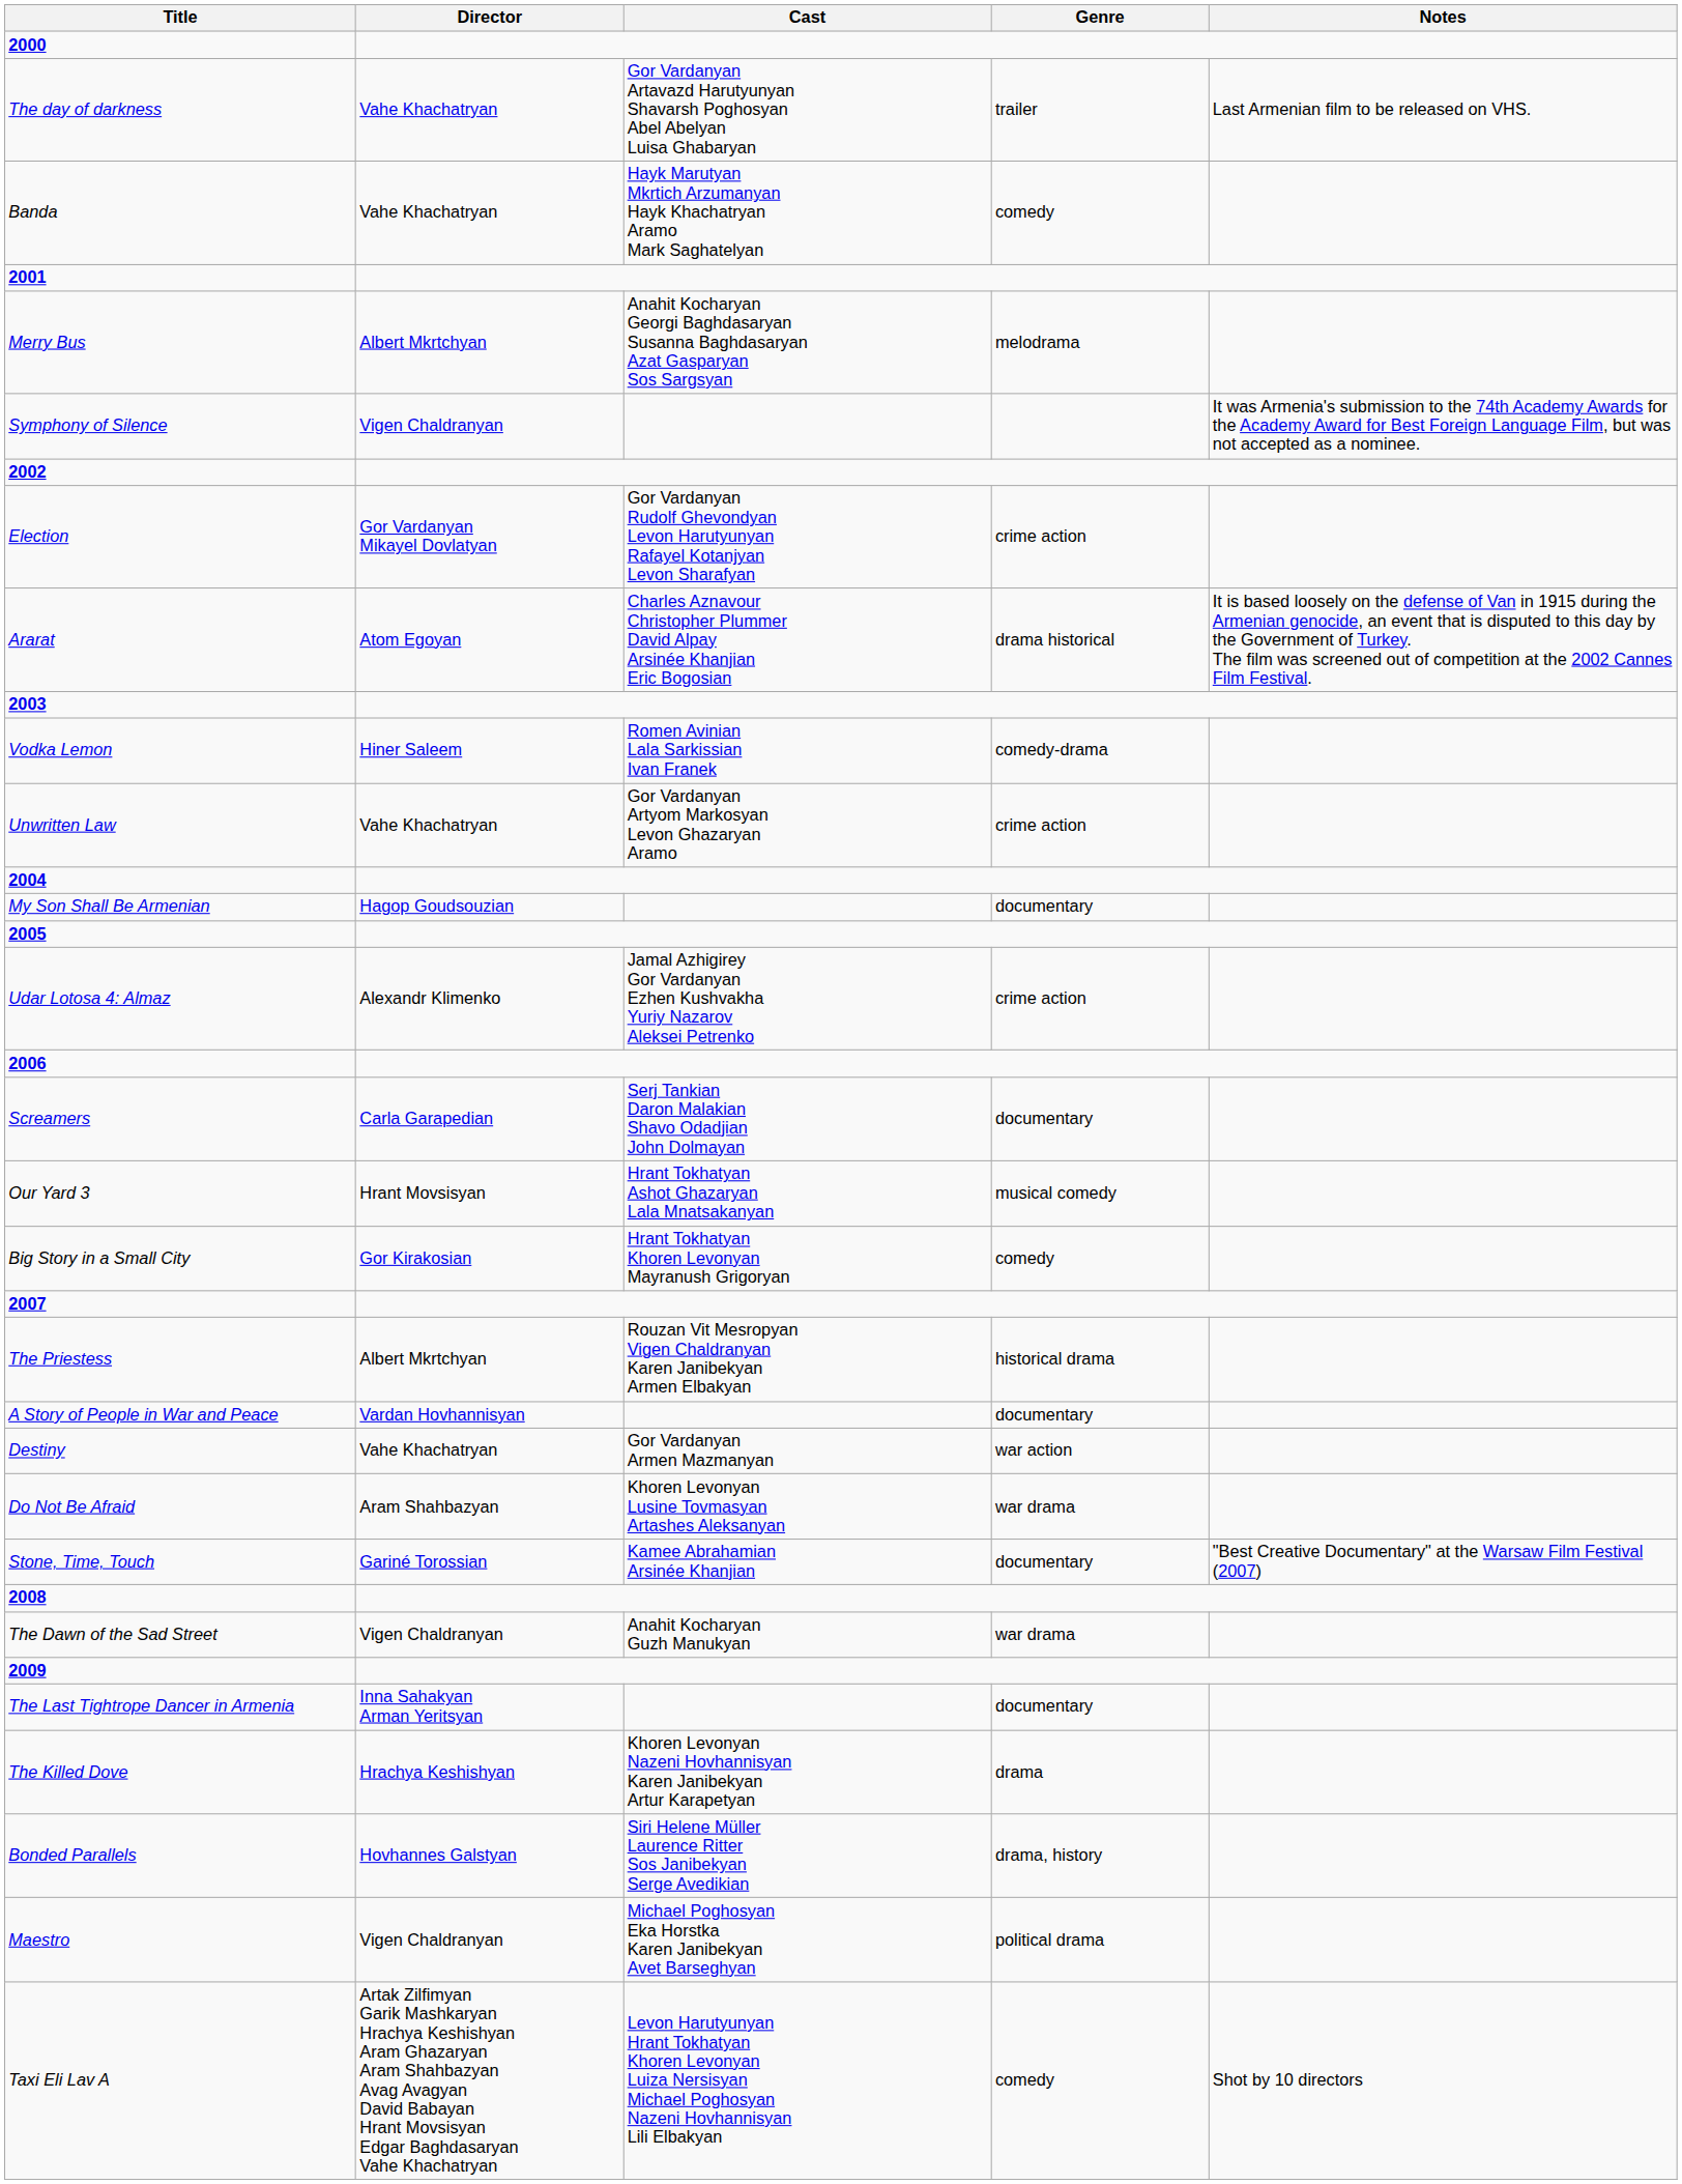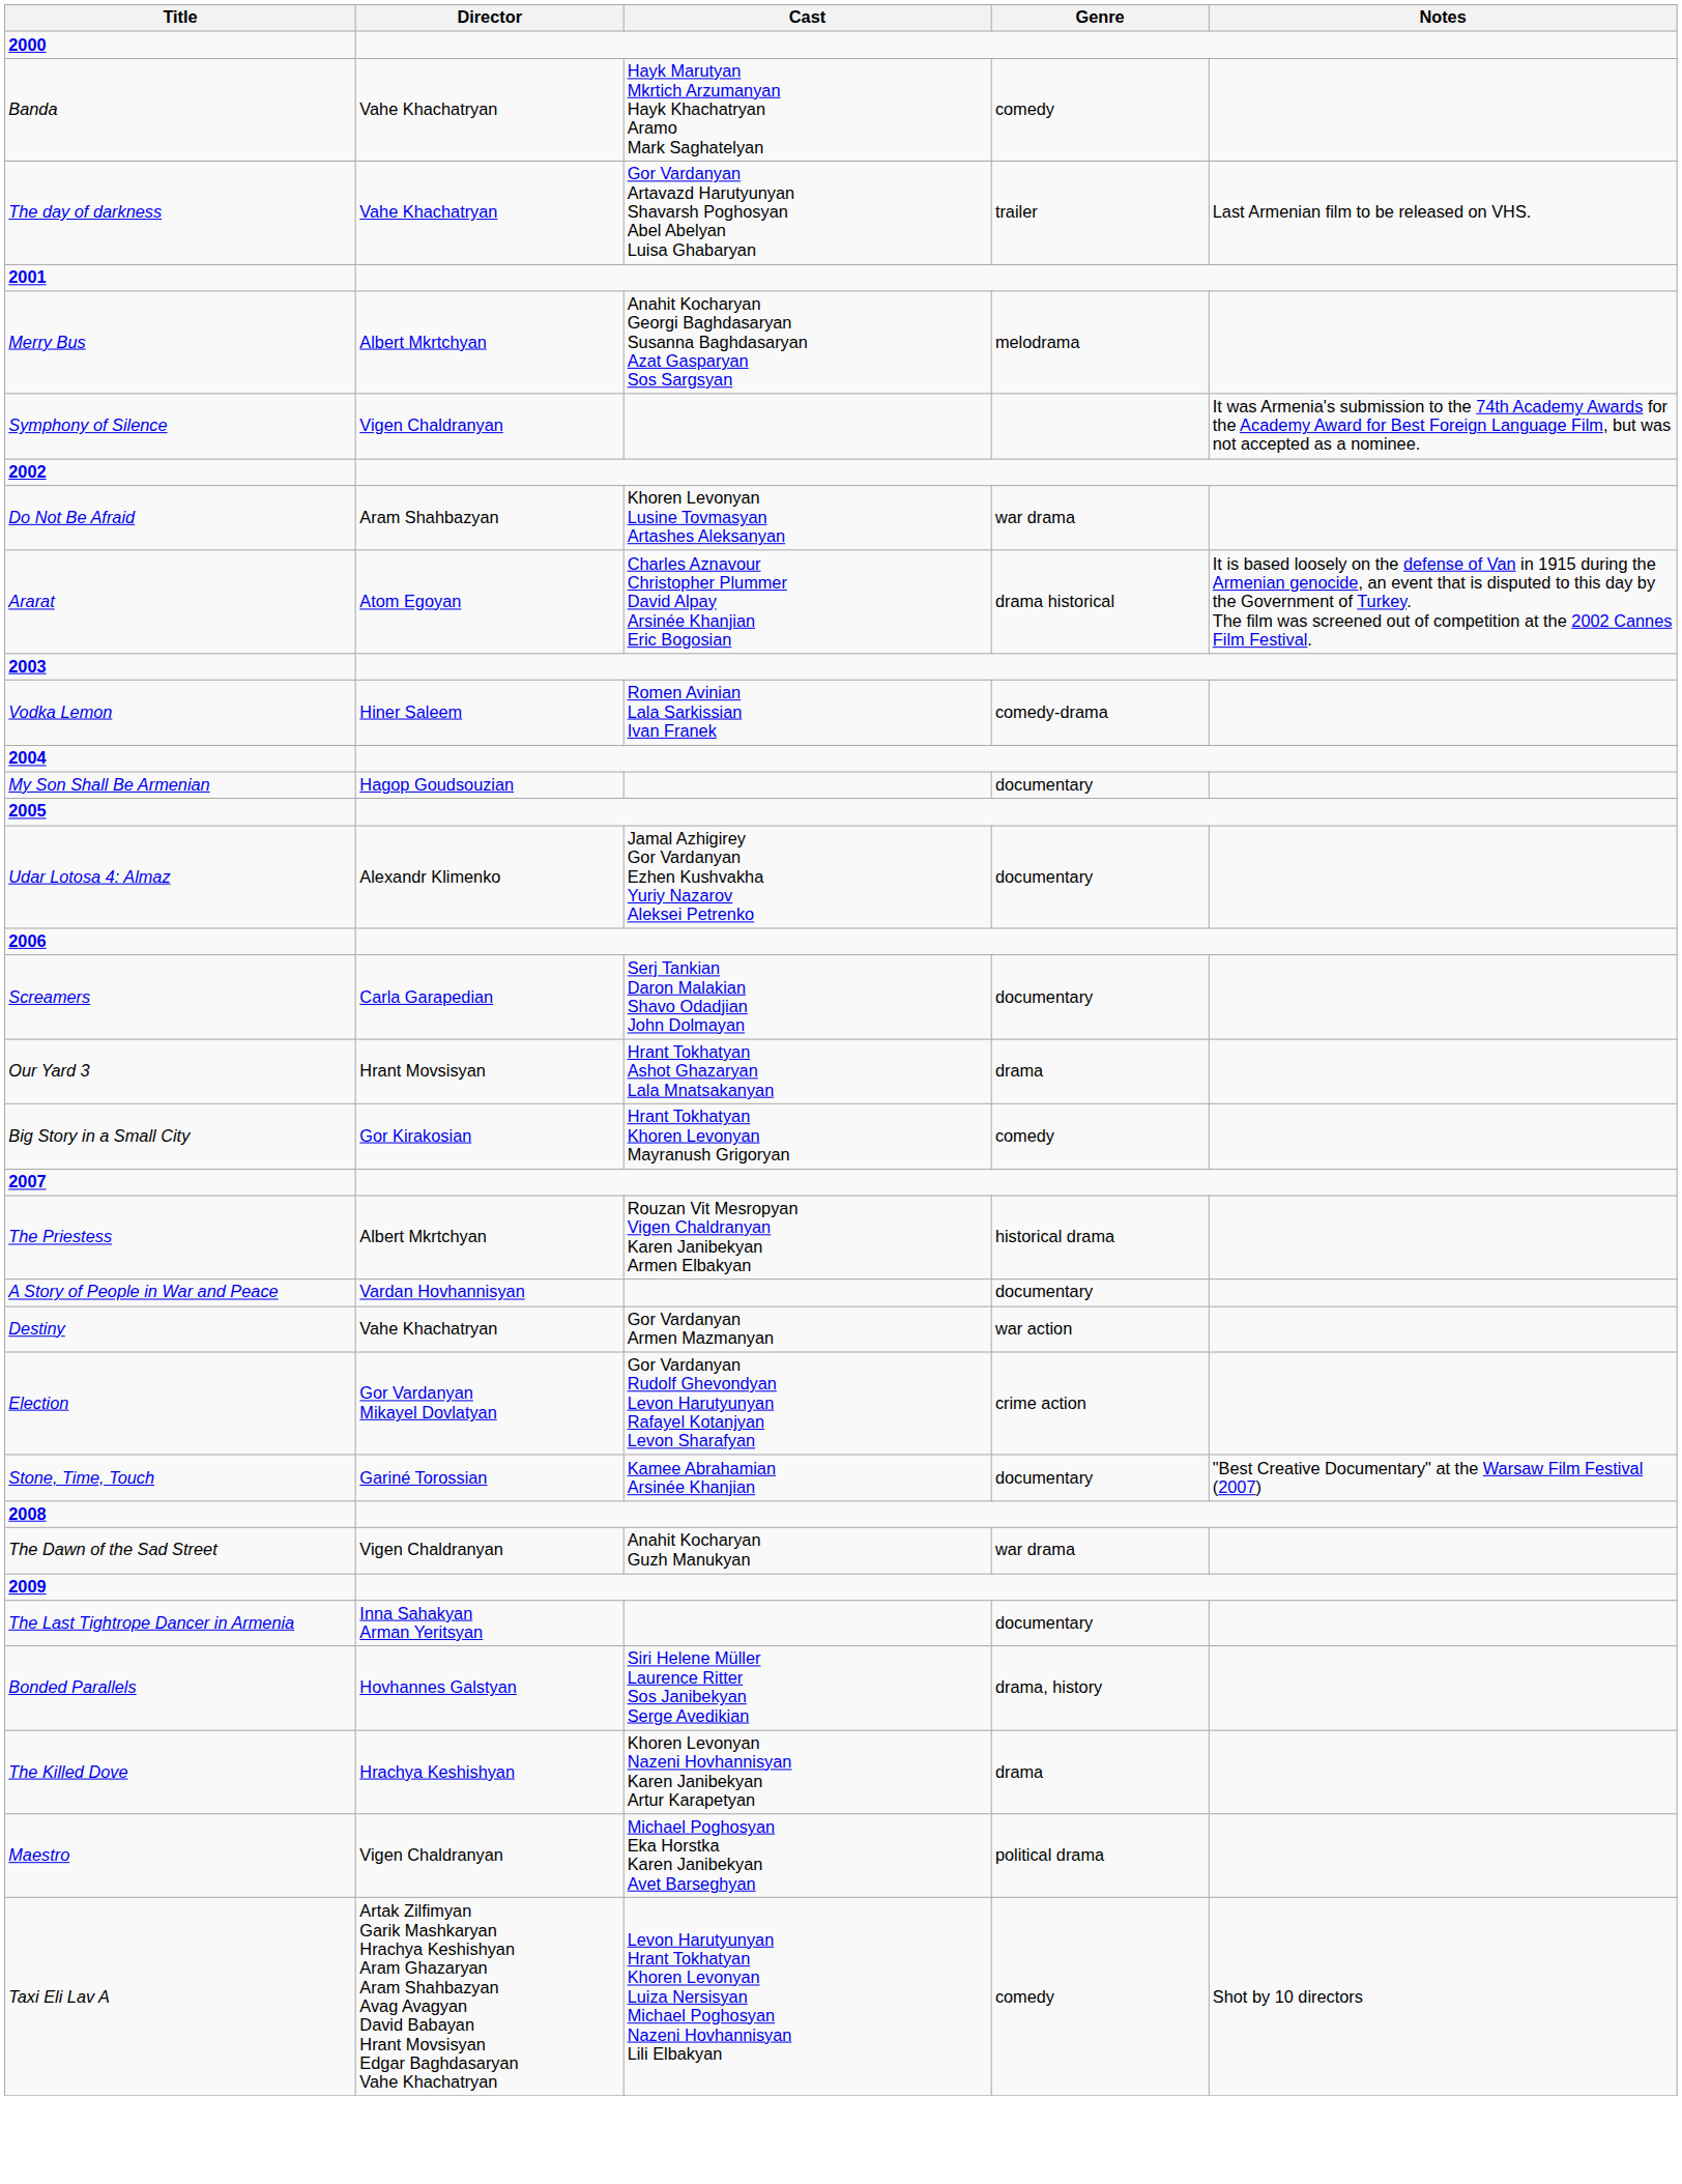 <table class="wikitable" width= "100%">
 <tr>
 <th width=21%>Title</th>
 <th width=16%>Director</th>
 <th width=22%>Cast</th>
 <th width=13%>Genre</th>
 <th width=28%>Notes</th>
 </tr>
 <tr>
 <td><strong><a href='#'>2000</a></strong></td>
 </tr>
 <tr>
+<td><em>Banda</em></td>
+<td>Vahe Khachatryan</td>
+<td><a href='#'>Hayk Marutyan</a><br><a href='#'>Mkrtich Arzumanyan</a><br>Hayk Khachatryan<br>Aramo<br>Mark Saghatelyan</td>
+<td>comedy</td>
+<td></td>
+</tr>
+<tr>
 <td><em><a href='#'>The day of darkness</a></em></td>
 <td><a href='#'>Vahe Khachatryan</a></td>
 <td><a href='#'>Gor Vardanyan</a><br>Artavazd Harutyunyan<br>Shavarsh Poghosyan<br>Abel Abelyan<br>Luisa Ghabaryan</td>
 <td>trailer</td>
 <td>Last Armenian film to be released on VHS.</td>
-</tr>
-<tr>
-<td><em>Banda</em></td>
-<td>Vahe Khachatryan</td>
-<td><a href='#'>Hayk Marutyan</a><br><a href='#'>Mkrtich Arzumanyan</a><br>Hayk Khachatryan<br>Aramo<br>Mark Saghatelyan</td>
-<td>comedy</td>
-<td></td>
 </tr>
 <tr>
 <td><strong><a href='#'>2001</a></strong></td>
 </tr>
 <tr>
 <td><em><a href='#'>Merry Bus</a></em></td>
 <td><a href='#'>Albert Mkrtchyan</a></td>
 <td>Anahit Kocharyan<br>Georgi Baghdasaryan<br>Susanna Baghdasaryan<br><a href='#'>Azat Gasparyan</a><br><a href='#'>Sos Sargsyan</a></td>
 <td>melodrama</td>
 <td></td>
 </tr>
 <tr>
 <td><em><a href='#'>Symphony of Silence</a></em></td>
 <td><a href='#'>Vigen Chaldranyan</a></td>
 <td></td>
 <td></td>
 <td>It was Armenia's submission to the <a href='#'>74th Academy Awards</a> for the <a href='#'>Academy Award for Best Foreign Language Film</a>, but was not accepted as a nominee.</td>
 </tr>
 <tr>
 <td><strong><a href='#'>2002</a></strong></td>
 </tr>
 <tr>
-<td><em><a href='#'>Election</a></em></td>
-<td><a href='#'>Gor Vardanyan</a><br><a href='#'>Mikayel Dovlatyan</a></td>
-<td>Gor Vardanyan<br><a href='#'>Rudolf Ghevondyan</a><br><a href='#'>Levon Harutyunyan</a><br><a href='#'>Rafayel Kotanjyan</a><br><a href='#'>Levon Sharafyan</a></td>
-<td>crime action</td>
+<td><em><a href='#'>Do Not Be Afraid</a></em></td>
+<td>Aram Shahbazyan</td>
+<td>Khoren Levonyan<br><a href='#'>Lusine Tovmasyan</a><br><a href='#'>Artashes Aleksanyan</a></td>
+<td>war drama</td>
 <td></td>
 </tr>
 <tr>
 <td><em><a href='#'>Ararat</a></em></td>
 <td><a href='#'>Atom Egoyan</a></td>
 <td><a href='#'>Charles Aznavour</a><br><a href='#'>Christopher Plummer</a><br><a href='#'>David Alpay</a><br><a href='#'>Arsinée Khanjian</a><br><a href='#'>Eric Bogosian</a></td>
 <td>drama historical</td>
 <td>It is based loosely on the <a href='#'>defense of Van</a> in 1915 during the <a href='#'>Armenian genocide</a>, an event that is disputed to this day by the Government of <a href='#'>Turkey</a>.<br>The film was screened out of competition at the <a href='#'>2002 Cannes Film Festival</a>.</td>
 </tr>
 <tr>
 <td><strong><a href='#'>2003</a></strong></td>
 </tr>
 <tr>
 <td><em><a href='#'>Vodka Lemon</a></em></td>
 <td><a href='#'>Hiner Saleem</a></td>
 <td><a href='#'>Romen Avinian</a><br><a href='#'>Lala Sarkissian</a><br><a href='#'>Ivan Franek</a></td>
 <td>comedy-drama</td>
 <td></td>
 </tr>
 <tr>
-<td><em><a href='#'>Unwritten Law</a></em></td>
-<td>Vahe Khachatryan</td>
-<td>Gor Vardanyan<br>Artyom Markosyan<br>Levon Ghazaryan<br>Aramo</td>
-<td>crime action</td>
-<td></td>
-</tr>
-<tr>
 <td><strong><a href='#'>2004</a></strong></td>
 </tr>
 <tr>
 <td><em><a href='#'>My Son Shall Be Armenian</a></em></td>
 <td><a href='#'>Hagop Goudsouzian</a></td>
 <td></td>
 <td>documentary</td>
 <td></td>
 </tr>
 <tr>
 <td><strong><a href='#'>2005</a></strong></td>
 </tr>
 <tr>
 <td><em><a href='#'>Udar Lotosa 4: Almaz</a></em></td>
 <td>Alexandr Klimenko</td>
 <td>Jamal Azhigirey<br>Gor Vardanyan<br>Ezhen Kushvakha<br><a href='#'>Yuriy Nazarov</a><br><a href='#'>Aleksei Petrenko</a></td>
-<td>crime action</td>
+<td>documentary</td>
 <td></td>
 </tr>
 <tr>
 <td><strong><a href='#'>2006</a></strong></td>
 </tr>
 <tr>
 <td><em><a href='#'>Screamers</a></em></td>
 <td><a href='#'>Carla Garapedian</a></td>
 <td><a href='#'>Serj Tankian</a><br><a href='#'>Daron Malakian</a><br><a href='#'>Shavo Odadjian</a><br><a href='#'>John Dolmayan</a></td>
 <td>documentary</td>
 <td></td>
 </tr>
 <tr>
 <td><em>Our Yard 3</em></td>
 <td>Hrant Movsisyan</td>
 <td><a href='#'>Hrant Tokhatyan</a><br><a href='#'>Ashot Ghazaryan</a><br><a href='#'>Lala Mnatsakanyan</a></td>
-<td>musical comedy</td>
+<td>drama</td>
 <td></td>
 </tr>
 <tr>
 <td><em>Big Story in a Small City</em></td>
 <td><a href='#'>Gor Kirakosian</a></td>
 <td><a href='#'>Hrant Tokhatyan</a><br><a href='#'>Khoren Levonyan</a><br>Mayranush Grigoryan</td>
 <td>comedy</td>
 <td></td>
 </tr>
 <tr>
 <td><strong><a href='#'>2007</a></strong></td>
 </tr>
 <tr>
 <td><em><a href='#'>The Priestess</a></em></td>
 <td>Albert Mkrtchyan</td>
 <td>Rouzan Vit Mesropyan<br><a href='#'>Vigen Chaldranyan</a><br>Karen Janibekyan<br>Armen Elbakyan</td>
 <td>historical drama</td>
 <td></td>
 </tr>
 <tr>
 <td><em><a href='#'>A Story of People in War and Peace</a></em></td>
 <td><a href='#'>Vardan Hovhannisyan</a></td>
 <td></td>
 <td>documentary</td>
 <td></td>
 </tr>
 <tr>
 <td><em><a href='#'>Destiny</a></em></td>
 <td>Vahe Khachatryan</td>
 <td>Gor Vardanyan<br>Armen Mazmanyan</td>
 <td>war action</td>
 <td></td>
 </tr>
 <tr>
-<td><em><a href='#'>Do Not Be Afraid</a></em></td>
-<td>Aram Shahbazyan</td>
-<td>Khoren Levonyan<br><a href='#'>Lusine Tovmasyan</a><br><a href='#'>Artashes Aleksanyan</a></td>
-<td>war drama</td>
+<td><em><a href='#'>Election</a></em></td>
+<td><a href='#'>Gor Vardanyan</a><br><a href='#'>Mikayel Dovlatyan</a></td>
+<td>Gor Vardanyan<br><a href='#'>Rudolf Ghevondyan</a><br><a href='#'>Levon Harutyunyan</a><br><a href='#'>Rafayel Kotanjyan</a><br><a href='#'>Levon Sharafyan</a></td>
+<td>crime action</td>
 <td></td>
 </tr>
 <tr>
 <td><em><a href='#'>Stone, Time, Touch</a></em></td>
 <td><a href='#'>Gariné Torossian</a></td>
 <td><a href='#'>Kamee Abrahamian</a><br><a href='#'>Arsinée Khanjian</a></td>
 <td>documentary</td>
 <td>"Best Creative Documentary" at the <a href='#'>Warsaw Film Festival</a> (<a href='#'>2007</a>)</td>
 </tr>
 <tr>
 <td><strong><a href='#'>2008</a></strong></td>
 </tr>
 <tr>
 <td><em>The Dawn of the Sad Street</em></td>
 <td>Vigen Chaldranyan</td>
 <td>Anahit Kocharyan<br>Guzh Manukyan</td>
 <td>war drama</td>
 <td></td>
 </tr>
 <tr>
 <td><strong><a href='#'>2009</a></strong></td>
 </tr>
 <tr>
 <td><em><a href='#'>The Last Tightrope Dancer in Armenia</a></em></td>
 <td><a href='#'>Inna Sahakyan</a><br><a href='#'>Arman Yeritsyan</a></td>
 <td></td>
 <td>documentary</td>
 <td></td>
 </tr>
 <tr>
+<td><em><a href='#'>Bonded Parallels</a></em></td>
+<td><a href='#'>Hovhannes Galstyan</a></td>
+<td><a href='#'>Siri Helene Müller</a><br><a href='#'>Laurence Ritter</a><br><a href='#'>Sos Janibekyan</a><br><a href='#'>Serge Avedikian</a></td>
+<td>drama, history</td>
+<td></td>
+</tr>
+<tr>
 <td><em><a href='#'>The Killed Dove</a></em></td>
 <td><a href='#'>Hrachya Keshishyan</a></td>
 <td>Khoren Levonyan<br><a href='#'>Nazeni Hovhannisyan</a><br>Karen Janibekyan<br>Artur Karapetyan</td>
 <td>drama</td>
-<td></td>
-</tr>
-<tr>
-<td><em><a href='#'>Bonded Parallels</a></em></td>
-<td><a href='#'>Hovhannes Galstyan</a></td>
-<td><a href='#'>Siri Helene Müller</a><br><a href='#'>Laurence Ritter</a><br><a href='#'>Sos Janibekyan</a><br><a href='#'>Serge Avedikian</a></td>
-<td>drama, history</td>
 <td></td>
 </tr>
 <tr>
 <td><em><a href='#'>Maestro</a></em></td>
 <td>Vigen Chaldranyan</td>
 <td><a href='#'>Michael Poghosyan</a><br>Eka Horstka<br>Karen Janibekyan<br><a href='#'>Avet Barseghyan</a></td>
 <td>political drama</td>
 <td></td>
 </tr>
 <tr>
 <td><em>Taxi Eli Lav A</em></td>
 <td>Artak Zilfimyan<br>Garik Mashkaryan<br>Hrachya Keshishyan<br>Aram Ghazaryan<br>Aram Shahbazyan<br>Avag Avagyan<br>David Babayan<br>Hrant Movsisyan<br>Edgar Baghdasaryan<br>Vahe Khachatryan</td>
 <td><a href='#'>Levon Harutyunyan</a><br><a href='#'>Hrant Tokhatyan</a><br><a href='#'>Khoren Levonyan</a><br><a href='#'>Luiza Nersisyan</a><br><a href='#'>Michael Poghosyan</a><br><a href='#'>Nazeni Hovhannisyan</a><br>Lili Elbakyan</td>
 <td>comedy</td>
 <td>Shot by 10 directors</td>
 </tr>
 <tr>
 </tr>
 </table>
